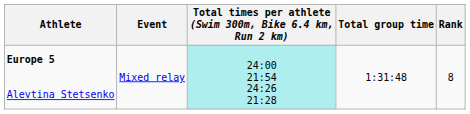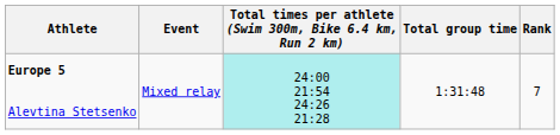 <table class="wikitable" style="text-align:center;font-size:90%">
 <tr>
 <th>Athlete</th>
 <th>Event</th>
 <th>Total times per athlete <br> <em>(Swim 300m, Bike 6.4 km, <br> Run 2 km)</em></th>
 <th>Total group time</th>
 <th>Rank</th>
 </tr>
 <tr>
 <td align=left><strong>Europe 5</strong><br><br><br><a href='#'>Alevtina Stetsenko</a><br></td>
 <td align=left><a href='#'>Mixed relay</a></td>
 <td style="background: paleturquoise;"><br>24:00<br>21:54<br>24:26<br>21:28</td>
 <td>1:31:48</td>
-<td>8</td>
+<td>7</td>
 </tr>
 </table>
